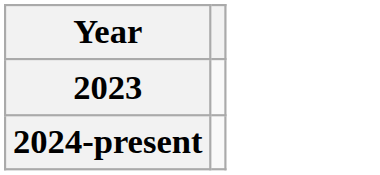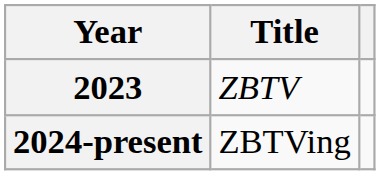 <table class="wikitable plainrowheaders">
 <tr>
 <th scope="col">Year</th>
+<th scope="col">Title</th>
 <th scope="col" class="unsortable"></th>
 </tr>
 <tr>
 <th scope="row">2023</th>
+<td><em>ZBTV</em></td>
 <td style="text-align:center"></td>
 </tr>
 <tr>
 <th scope="row">2024-present</th>
+<td>ZBTVing</td>
 <td style="text-align:center"></td>
 </tr>
 </table>
